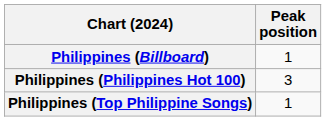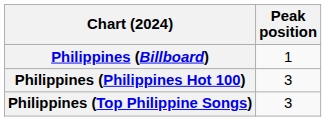 <table class="wikitable sortable plainrowheaders" style="text-align:center">
 <tr>
 <th scope="col">Chart (2024)</th>
 <th scope="col">Peak<br>position</th>
 </tr>
 <tr>
 <th scope="row"><a href='#'>Philippines</a> (<a href='#'><em>Billboard</em></a>)</th>
 <td>1</td>
 </tr>
 <tr>
 <th scope="row">Philippines (<a href='#'>Philippines Hot 100</a>)</th>
 <td>3</td>
 </tr>
 <tr>
 <th scope="row">Philippines (<a href='#'>Top Philippine Songs</a>)</th>
-<td>1</td>
+<td>3</td>
 </tr>
 </table>
